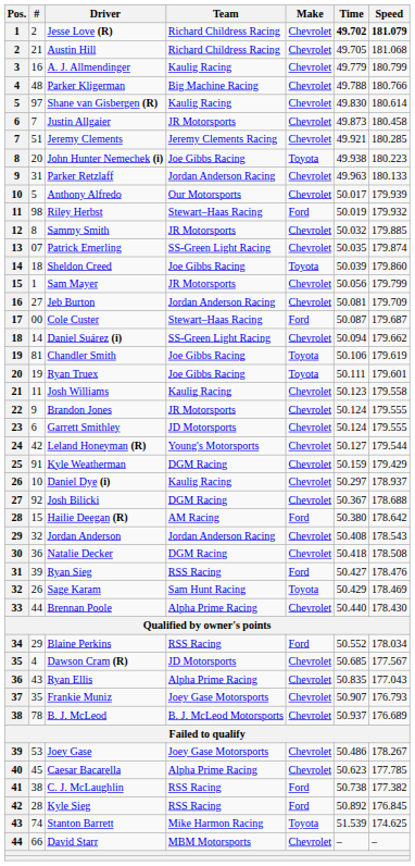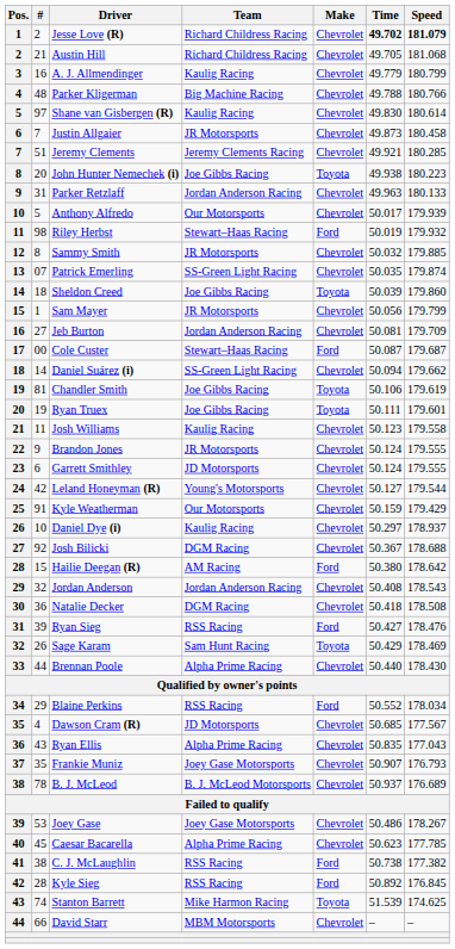 <table class="wikitable" style="font-size:95%">
 <tr>
 <th>Pos.</th>
 <th>#</th>
 <th>Driver</th>
 <th>Team</th>
 <th>Make</th>
 <th>Time</th>
 <th>Speed</th>
 </tr>
 <tr>
 <th>1</th>
 <td>2</td>
 <td><a href='#'>Jesse Love</a> <strong>(R)</strong></td>
 <td><a href='#'>Richard Childress Racing</a></td>
 <td><a href='#'>Chevrolet</a></td>
 <td><strong>49.702</strong></td>
 <td><strong>181.079</strong></td>
 </tr>
 <tr>
 <th>2</th>
 <td>21</td>
 <td><a href='#'>Austin Hill</a></td>
 <td><a href='#'>Richard Childress Racing</a></td>
 <td><a href='#'>Chevrolet</a></td>
 <td>49.705</td>
 <td>181.068</td>
 </tr>
 <tr>
 <th>3</th>
 <td>16</td>
 <td><a href='#'>A. J. Allmendinger</a></td>
 <td><a href='#'>Kaulig Racing</a></td>
 <td><a href='#'>Chevrolet</a></td>
 <td>49.779</td>
 <td>180.799</td>
 </tr>
 <tr>
 <th>4</th>
 <td>48</td>
 <td><a href='#'>Parker Kligerman</a></td>
 <td><a href='#'>Big Machine Racing</a></td>
 <td><a href='#'>Chevrolet</a></td>
 <td>49.788</td>
 <td>180.766</td>
 </tr>
 <tr>
 <th>5</th>
 <td>97</td>
 <td><a href='#'>Shane van Gisbergen</a> <strong>(R)</strong></td>
 <td><a href='#'>Kaulig Racing</a></td>
 <td><a href='#'>Chevrolet</a></td>
 <td>49.830</td>
 <td>180.614</td>
 </tr>
 <tr>
 <th>6</th>
 <td>7</td>
 <td><a href='#'>Justin Allgaier</a></td>
 <td><a href='#'>JR Motorsports</a></td>
 <td><a href='#'>Chevrolet</a></td>
 <td>49.873</td>
 <td>180.458</td>
 </tr>
 <tr>
 <th>7</th>
 <td>51</td>
 <td><a href='#'>Jeremy Clements</a></td>
 <td><a href='#'>Jeremy Clements Racing</a></td>
 <td><a href='#'>Chevrolet</a></td>
 <td>49.921</td>
 <td>180.285</td>
 </tr>
 <tr>
 <th>8</th>
 <td>20</td>
 <td><a href='#'>John Hunter Nemechek</a> <strong>(i)</strong></td>
 <td><a href='#'>Joe Gibbs Racing</a></td>
 <td><a href='#'>Toyota</a></td>
 <td>49.938</td>
 <td>180.223</td>
 </tr>
 <tr>
 <th>9</th>
 <td>31</td>
 <td><a href='#'>Parker Retzlaff</a></td>
 <td><a href='#'>Jordan Anderson Racing</a></td>
 <td><a href='#'>Chevrolet</a></td>
 <td>49.963</td>
 <td>180.133</td>
 </tr>
 <tr>
 <th>10</th>
 <td>5</td>
 <td><a href='#'>Anthony Alfredo</a></td>
 <td><a href='#'>Our Motorsports</a></td>
 <td><a href='#'>Chevrolet</a></td>
 <td>50.017</td>
 <td>179.939</td>
 </tr>
 <tr>
 <th>11</th>
 <td>98</td>
 <td><a href='#'>Riley Herbst</a></td>
 <td><a href='#'>Stewart–Haas Racing</a></td>
 <td><a href='#'>Ford</a></td>
 <td>50.019</td>
 <td>179.932</td>
 </tr>
 <tr>
 <th>12</th>
 <td>8</td>
 <td><a href='#'>Sammy Smith</a></td>
 <td><a href='#'>JR Motorsports</a></td>
 <td><a href='#'>Chevrolet</a></td>
 <td>50.032</td>
 <td>179.885</td>
 </tr>
 <tr>
 <th>13</th>
 <td>07</td>
 <td><a href='#'>Patrick Emerling</a></td>
 <td><a href='#'>SS-Green Light Racing</a></td>
 <td><a href='#'>Chevrolet</a></td>
 <td>50.035</td>
 <td>179.874</td>
 </tr>
 <tr>
 <th>14</th>
 <td>18</td>
 <td><a href='#'>Sheldon Creed</a></td>
 <td><a href='#'>Joe Gibbs Racing</a></td>
 <td><a href='#'>Toyota</a></td>
 <td>50.039</td>
 <td>179.860</td>
 </tr>
 <tr>
 <th>15</th>
 <td>1</td>
 <td><a href='#'>Sam Mayer</a></td>
 <td><a href='#'>JR Motorsports</a></td>
 <td><a href='#'>Chevrolet</a></td>
 <td>50.056</td>
 <td>179.799</td>
 </tr>
 <tr>
 <th>16</th>
 <td>27</td>
 <td><a href='#'>Jeb Burton</a></td>
 <td><a href='#'>Jordan Anderson Racing</a></td>
 <td><a href='#'>Chevrolet</a></td>
 <td>50.081</td>
 <td>179.709</td>
 </tr>
 <tr>
 <th>17</th>
 <td>00</td>
 <td><a href='#'>Cole Custer</a></td>
 <td><a href='#'>Stewart–Haas Racing</a></td>
 <td><a href='#'>Ford</a></td>
 <td>50.087</td>
 <td>179.687</td>
 </tr>
 <tr>
 <th>18</th>
 <td>14</td>
 <td><a href='#'>Daniel Suárez</a> <strong>(i)</strong></td>
 <td><a href='#'>SS-Green Light Racing</a></td>
 <td><a href='#'>Chevrolet</a></td>
 <td>50.094</td>
 <td>179.662</td>
 </tr>
 <tr>
 <th>19</th>
 <td>81</td>
 <td><a href='#'>Chandler Smith</a></td>
 <td><a href='#'>Joe Gibbs Racing</a></td>
 <td><a href='#'>Toyota</a></td>
 <td>50.106</td>
 <td>179.619</td>
 </tr>
 <tr>
 <th>20</th>
 <td>19</td>
 <td><a href='#'>Ryan Truex</a></td>
 <td><a href='#'>Joe Gibbs Racing</a></td>
 <td><a href='#'>Toyota</a></td>
 <td>50.111</td>
 <td>179.601</td>
 </tr>
 <tr>
 <th>21</th>
 <td>11</td>
 <td><a href='#'>Josh Williams</a></td>
 <td><a href='#'>Kaulig Racing</a></td>
 <td><a href='#'>Chevrolet</a></td>
 <td>50.123</td>
 <td>179.558</td>
 </tr>
 <tr>
 <th>22</th>
 <td>9</td>
 <td><a href='#'>Brandon Jones</a></td>
 <td><a href='#'>JR Motorsports</a></td>
 <td><a href='#'>Chevrolet</a></td>
 <td>50.124</td>
 <td>179.555</td>
 </tr>
 <tr>
 <th>23</th>
 <td>6</td>
 <td><a href='#'>Garrett Smithley</a></td>
 <td><a href='#'>JD Motorsports</a></td>
 <td><a href='#'>Chevrolet</a></td>
 <td>50.124</td>
 <td>179.555</td>
 </tr>
 <tr>
 <th>24</th>
 <td>42</td>
 <td><a href='#'>Leland Honeyman</a> <strong>(R)</strong></td>
 <td><a href='#'>Young's Motorsports</a></td>
 <td><a href='#'>Chevrolet</a></td>
 <td>50.127</td>
 <td>179.544</td>
 </tr>
 <tr>
 <th>25</th>
 <td>91</td>
 <td><a href='#'>Kyle Weatherman</a></td>
-<td><a href='#'>DGM Racing</a></td>
+<td><a href='#'>Our Motorsports</a></td>
 <td><a href='#'>Chevrolet</a></td>
 <td>50.159</td>
 <td>179.429</td>
 </tr>
 <tr>
 <th>26</th>
 <td>10</td>
 <td><a href='#'>Daniel Dye</a> <strong>(i)</strong></td>
 <td><a href='#'>Kaulig Racing</a></td>
 <td><a href='#'>Chevrolet</a></td>
 <td>50.297</td>
 <td>178.937</td>
 </tr>
 <tr>
 <th>27</th>
 <td>92</td>
 <td><a href='#'>Josh Bilicki</a></td>
 <td><a href='#'>DGM Racing</a></td>
 <td><a href='#'>Chevrolet</a></td>
 <td>50.367</td>
 <td>178.688</td>
 </tr>
 <tr>
 <th>28</th>
 <td>15</td>
 <td><a href='#'>Hailie Deegan</a> <strong>(R)</strong></td>
 <td><a href='#'>AM Racing</a></td>
 <td><a href='#'>Ford</a></td>
 <td>50.380</td>
 <td>178.642</td>
 </tr>
 <tr>
 <th>29</th>
 <td>32</td>
 <td><a href='#'>Jordan Anderson</a></td>
 <td><a href='#'>Jordan Anderson Racing</a></td>
 <td><a href='#'>Chevrolet</a></td>
 <td>50.408</td>
 <td>178.543</td>
 </tr>
 <tr>
 <th>30</th>
 <td>36</td>
 <td><a href='#'>Natalie Decker</a></td>
 <td><a href='#'>DGM Racing</a></td>
 <td><a href='#'>Chevrolet</a></td>
 <td>50.418</td>
 <td>178.508</td>
 </tr>
 <tr>
 <th>31</th>
 <td>39</td>
 <td><a href='#'>Ryan Sieg</a></td>
 <td><a href='#'>RSS Racing</a></td>
 <td><a href='#'>Ford</a></td>
 <td>50.427</td>
 <td>178.476</td>
 </tr>
 <tr>
 <th>32</th>
 <td>26</td>
 <td><a href='#'>Sage Karam</a></td>
 <td><a href='#'>Sam Hunt Racing</a></td>
 <td><a href='#'>Toyota</a></td>
 <td>50.429</td>
 <td>178.469</td>
 </tr>
 <tr>
 <th>33</th>
 <td>44</td>
 <td><a href='#'>Brennan Poole</a></td>
 <td><a href='#'>Alpha Prime Racing</a></td>
 <td><a href='#'>Chevrolet</a></td>
 <td>50.440</td>
 <td>178.430</td>
 </tr>
 <tr>
 <th colspan="7">Qualified by owner's points</th>
 </tr>
 <tr>
 <th>34</th>
 <td>29</td>
 <td><a href='#'>Blaine Perkins</a></td>
 <td><a href='#'>RSS Racing</a></td>
 <td><a href='#'>Ford</a></td>
 <td>50.552</td>
 <td>178.034</td>
 </tr>
 <tr>
 <th>35</th>
 <td>4</td>
 <td><a href='#'>Dawson Cram</a> <strong>(R)</strong></td>
 <td><a href='#'>JD Motorsports</a></td>
 <td><a href='#'>Chevrolet</a></td>
 <td>50.685</td>
 <td>177.567</td>
 </tr>
 <tr>
 <th>36</th>
 <td>43</td>
 <td><a href='#'>Ryan Ellis</a></td>
 <td><a href='#'>Alpha Prime Racing</a></td>
 <td><a href='#'>Chevrolet</a></td>
 <td>50.835</td>
 <td>177.043</td>
 </tr>
 <tr>
 <th>37</th>
 <td>35</td>
 <td><a href='#'>Frankie Muniz</a></td>
 <td><a href='#'>Joey Gase Motorsports</a></td>
 <td><a href='#'>Chevrolet</a></td>
 <td>50.907</td>
 <td>176.793</td>
 </tr>
 <tr>
 <th>38</th>
 <td>78</td>
 <td><a href='#'>B. J. McLeod</a></td>
 <td><a href='#'>B. J. McLeod Motorsports</a></td>
 <td><a href='#'>Chevrolet</a></td>
 <td>50.937</td>
 <td>176.689</td>
 </tr>
 <tr>
 <th colspan="7">Failed to qualify</th>
 </tr>
 <tr>
 <th>39</th>
 <td>53</td>
 <td><a href='#'>Joey Gase</a></td>
 <td><a href='#'>Joey Gase Motorsports</a></td>
 <td><a href='#'>Chevrolet</a></td>
 <td>50.486</td>
 <td>178.267</td>
 </tr>
 <tr>
 <th>40</th>
 <td>45</td>
 <td><a href='#'>Caesar Bacarella</a></td>
 <td><a href='#'>Alpha Prime Racing</a></td>
 <td><a href='#'>Chevrolet</a></td>
 <td>50.623</td>
 <td>177.785</td>
 </tr>
 <tr>
 <th>41</th>
 <td>38</td>
 <td><a href='#'>C. J. McLaughlin</a></td>
 <td><a href='#'>RSS Racing</a></td>
 <td><a href='#'>Ford</a></td>
 <td>50.738</td>
 <td>177.382</td>
 </tr>
 <tr>
 <th>42</th>
 <td>28</td>
 <td><a href='#'>Kyle Sieg</a></td>
 <td><a href='#'>RSS Racing</a></td>
 <td><a href='#'>Ford</a></td>
 <td>50.892</td>
 <td>176.845</td>
 </tr>
 <tr>
 <th>43</th>
 <td>74</td>
 <td><a href='#'>Stanton Barrett</a></td>
 <td><a href='#'>Mike Harmon Racing</a></td>
 <td><a href='#'>Toyota</a></td>
 <td>51.539</td>
 <td>174.625</td>
 </tr>
 <tr>
 <th>44</th>
 <td>66</td>
 <td><a href='#'>David Starr</a></td>
 <td><a href='#'>MBM Motorsports</a></td>
 <td><a href='#'>Chevrolet</a></td>
 <td>–</td>
 <td>–</td>
 </tr>
 <tr>
 <th colspan="7"></th>
 </tr>
 <tr>
 <th colspan="7"></th>
 </tr>
 </table>
